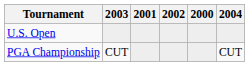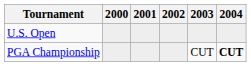 <table class="wikitable" style="font-size:95%;text-align:center;">
 <tr>
 <th>Tournament</th>
-<th>2003</th>
+<th>2000</th>
 <th>2001</th>
 <th>2002</th>
-<th>2000</th>
+<th>2003</th>
 <th>2004</th>
 </tr>
 <tr>
 <td align=left><a href='#'>U.S. Open</a></td>
 <td style="background:#eeeeee;"></td>
 <td style="background:#eeeeee;"></td>
 <td style="background:#eeeeee;"></td>
 <td style="background:#eeeeee;"></td>
 <td style="background:#eeeeee;"></td>
 </tr>
 <tr>
 <td align=left><a href='#'>PGA Championship</a></td>
-<td>CUT</td>
 <td style="background:#eeeeee;"></td>
 <td style="background:#eeeeee;"></td>
 <td style="background:#eeeeee;"></td>
 <td>CUT</td>
+<td><strong>CUT</strong></td>
 </tr>
 </table>
